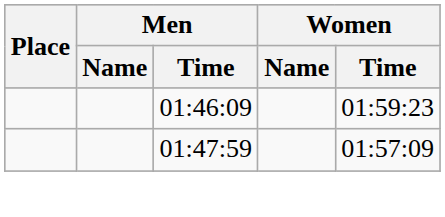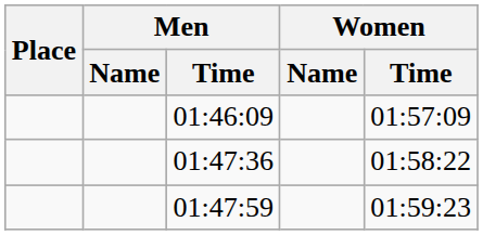 <table class=wikitable>
 <tr>
 <th rowspan="2">Place</th>
 <th colspan="2">Men</th>
 <th colspan="2">Women</th>
 </tr>
 <tr>
 <th>Name</th>
 <th>Time</th>
 <th>Name</th>
 <th>Time</th>
 </tr>
 <tr>
 <td align="center"></td>
 <td></td>
 <td>01:46:09</td>
 <td></td>
-<td>01:59:23</td>
+<td>01:57:09</td>
+</tr>
+<tr>
+<td align="center"></td>
+<td></td>
+<td>01:47:36</td>
+<td></td>
+<td>01:58:22</td>
 </tr>
 <tr>
 <td align="center"></td>
 <td></td>
 <td>01:47:59</td>
 <td></td>
-<td>01:57:09</td>
+<td>01:59:23</td>
 </tr>
 </table>
